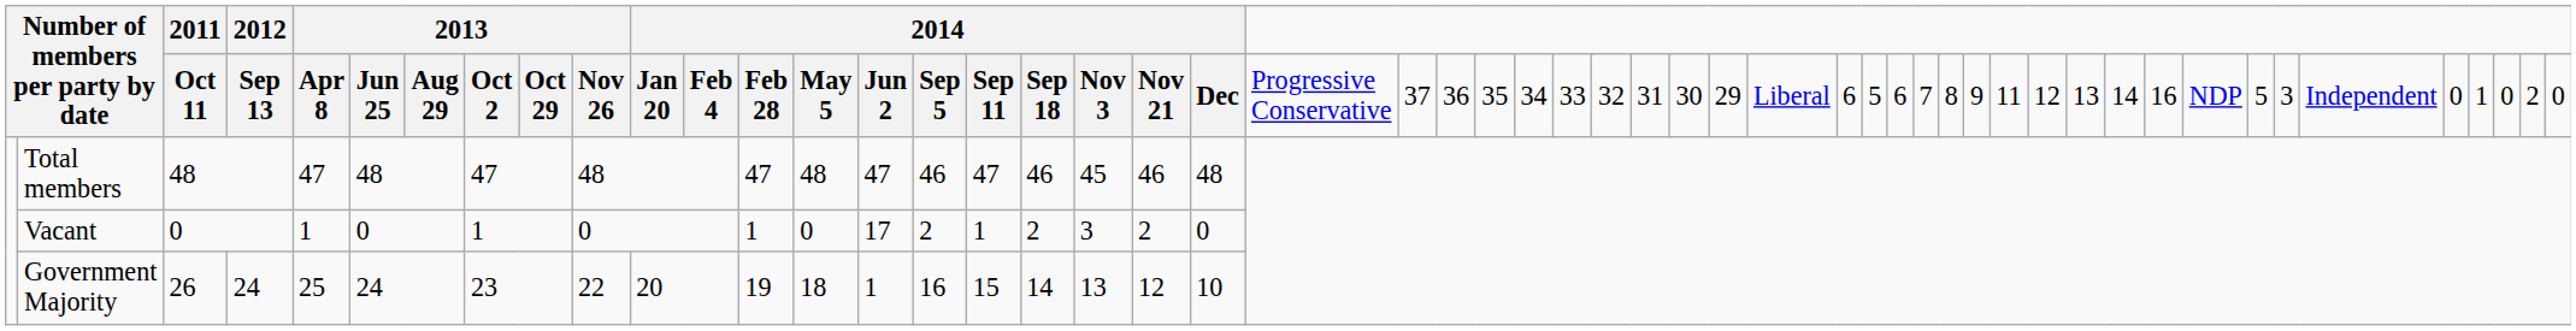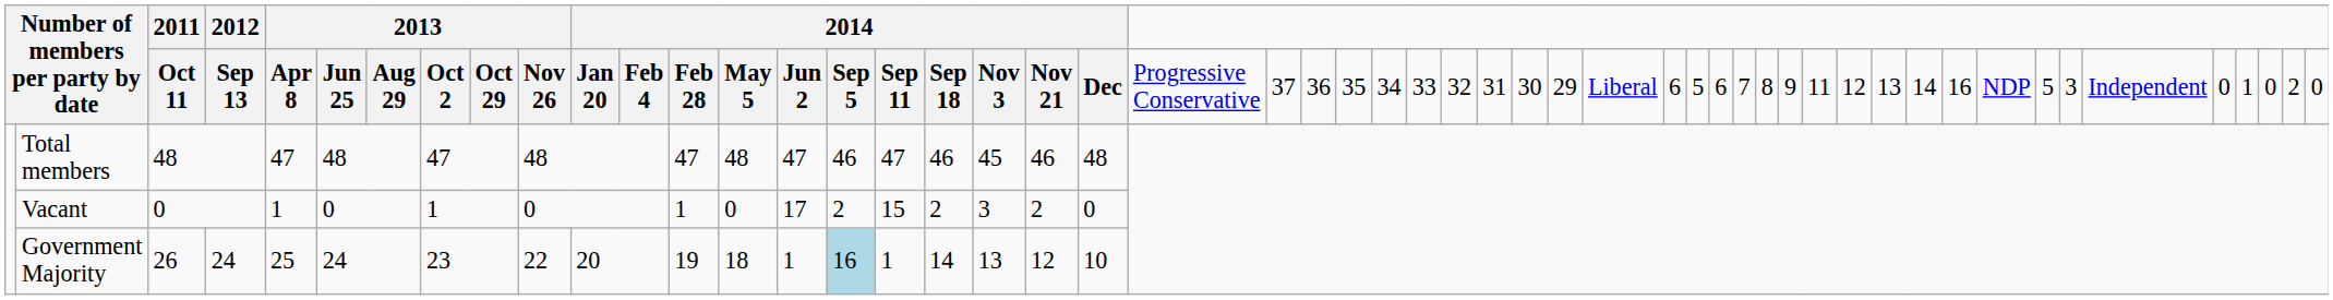 <table class="wikitable">
 <tr>
 <th colspan=2 rowspan=2>Number of members<br>per party by date</th>
 <th>2011</th>
 <th>2012</th>
 <th colspan=6>2013</th>
 <th colspan=11>2014</th>
 </tr>
 <tr>
 <th>Oct 11</th>
 <th>Sep 13</th>
 <th>Apr 8</th>
 <th>Jun 25</th>
 <th>Aug 29</th>
 <th>Oct 2</th>
 <th>Oct 29</th>
 <th>Nov 26</th>
 <th>Jan 20</th>
 <th>Feb 4</th>
 <th>Feb 28</th>
 <th>May 5</th>
 <th>Jun 2</th>
 <th>Sep 5</th>
 <th>Sep 11</th>
 <th>Sep 18</th>
 <th>Nov 3</th>
 <th>Nov 21</th>
 <th>Dec<br></th>
 <td><a href='#'>Progressive Conservative</a></td>
 <td>37</td>
 <td colspan=4>36</td>
 <td colspan=3>35</td>
 <td colspan=2>34</td>
 <td colspan=2>33</td>
 <td>32</td>
 <td colspan=2>31</td>
 <td>30</td>
 <td colspan=3>29<br></td>
 <td><a href='#'>Liberal</a></td>
 <td colspan=2>6</td>
 <td>5</td>
 <td>6</td>
 <td colspan=3>7</td>
 <td>8</td>
 <td>9</td>
 <td colspan=2>11</td>
 <td colspan=3>12</td>
 <td colspan=3>13</td>
 <td>14</td>
 <td>16<br></td>
 <td><a href='#'>NDP</a></td>
 <td colspan=6>5</td>
 <td colspan=13>3<br></td>
 <td><a href='#'>Independent</a></td>
 <td>0</td>
 <td colspan=3>1</td>
 <td colspan=2>0</td>
 <td colspan=3>2</td>
 <td colspan=10>0</td>
 </tr>
 <tr>
 <td rowspan=3></td>
 <td>Total members</td>
 <td colspan=2>48</td>
 <td>47</td>
 <td colspan=2>48</td>
 <td colspan=2>47</td>
 <td colspan=3>48</td>
 <td>47</td>
 <td>48</td>
 <td>47</td>
 <td>46</td>
 <td>47</td>
 <td>46</td>
 <td>45</td>
 <td>46</td>
 <td>48</td>
 </tr>
 <tr>
 <td>Vacant</td>
 <td colspan=2>0</td>
 <td>1</td>
 <td colspan=2>0</td>
 <td colspan=2>1</td>
 <td colspan=3>0</td>
 <td>1</td>
 <td>0</td>
 <td>17</td>
 <td>2</td>
-<td>1</td>
+<td>15</td>
 <td>2</td>
 <td>3</td>
 <td>2</td>
 <td>0</td>
 </tr>
 <tr>
 <td>Government Majority</td>
 <td>26</td>
 <td>24</td>
 <td>25</td>
 <td colspan=2>24</td>
 <td colspan=2>23</td>
 <td>22</td>
 <td colspan=2>20</td>
 <td>19</td>
 <td>18</td>
 <td>1</td>
-<td>16</td>
-<td>15</td>
+<td style="background: lightblue;">16</td>
+<td>1</td>
 <td>14</td>
 <td>13</td>
 <td>12</td>
 <td>10</td>
 </tr>
 </table>
